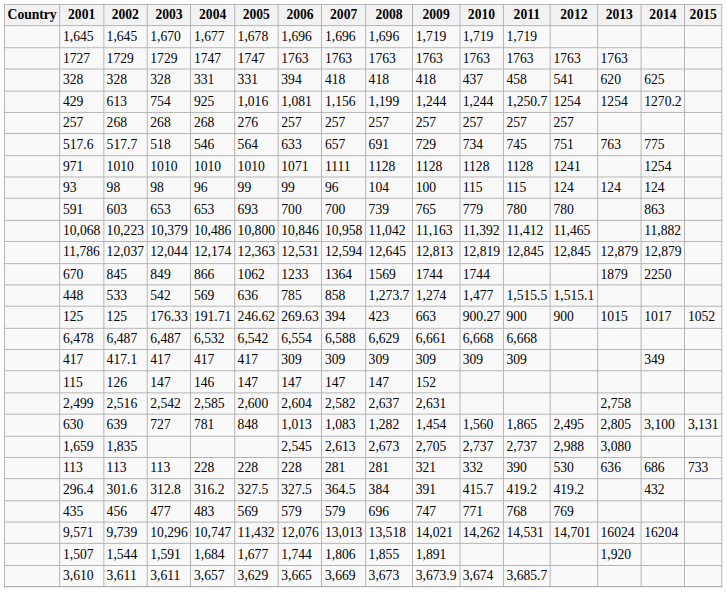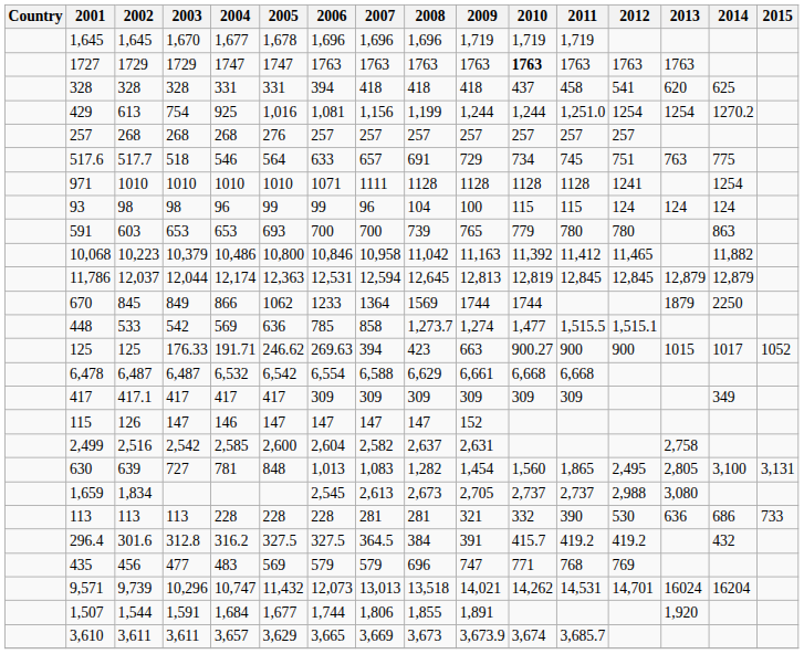 <table class="wikitable sortable">
 <tr>
 <th>Country</th>
 <th>2001</th>
 <th>2002</th>
 <th>2003</th>
 <th>2004</th>
 <th>2005</th>
 <th>2006</th>
 <th>2007</th>
 <th>2008</th>
 <th>2009</th>
 <th>2010</th>
 <th>2011</th>
 <th>2012</th>
 <th>2013</th>
 <th>2014</th>
 <th>2015</th>
 </tr>
 <tr>
 <td></td>
 <td>1,645</td>
 <td>1,645</td>
 <td>1,670</td>
 <td>1,677</td>
 <td>1,678</td>
 <td>1,696</td>
 <td>1,696</td>
 <td>1,696</td>
 <td>1,719</td>
 <td>1,719</td>
 <td>1,719</td>
 <td></td>
 <td></td>
 <td></td>
 <td></td>
 </tr>
 <tr>
 <td></td>
 <td>1727</td>
 <td>1729</td>
 <td>1729</td>
 <td>1747</td>
 <td>1747</td>
 <td>1763</td>
 <td>1763</td>
 <td>1763</td>
 <td>1763</td>
-<td>1763</td>
+<td><strong>1763</strong></td>
 <td>1763</td>
 <td>1763</td>
 <td>1763</td>
 <td></td>
 <td></td>
 </tr>
 <tr>
 <td></td>
 <td>328</td>
 <td>328</td>
 <td>328</td>
 <td>331</td>
 <td>331</td>
 <td>394</td>
 <td>418</td>
 <td>418</td>
 <td>418</td>
 <td>437</td>
 <td>458</td>
 <td>541</td>
 <td>620</td>
 <td>625</td>
 <td></td>
 </tr>
 <tr>
 <td></td>
 <td>429</td>
 <td>613</td>
 <td>754</td>
 <td>925</td>
 <td>1,016</td>
 <td>1,081</td>
 <td>1,156</td>
 <td>1,199</td>
 <td>1,244</td>
 <td>1,244</td>
-<td>1,250.7</td>
+<td>1,251.0</td>
 <td>1254</td>
 <td>1254</td>
 <td>1270.2</td>
 <td></td>
 </tr>
 <tr>
 <td></td>
 <td>257</td>
 <td>268</td>
 <td>268</td>
 <td>268</td>
 <td>276</td>
 <td>257</td>
 <td>257</td>
 <td>257</td>
 <td>257</td>
 <td>257</td>
 <td>257</td>
 <td>257</td>
 <td></td>
 <td></td>
 <td></td>
 </tr>
 <tr>
 <td></td>
 <td>517.6</td>
 <td>517.7</td>
 <td>518</td>
 <td>546</td>
 <td>564</td>
 <td>633</td>
 <td>657</td>
 <td>691</td>
 <td>729</td>
 <td>734</td>
 <td>745</td>
 <td>751</td>
 <td>763</td>
 <td>775</td>
 <td></td>
 </tr>
 <tr>
 <td></td>
 <td>971</td>
 <td>1010</td>
 <td>1010</td>
 <td>1010</td>
 <td>1010</td>
 <td>1071</td>
 <td>1111</td>
 <td>1128</td>
 <td>1128</td>
 <td>1128</td>
 <td>1128</td>
 <td>1241</td>
 <td></td>
 <td>1254</td>
 <td></td>
 </tr>
 <tr>
 <td></td>
 <td>93</td>
 <td>98</td>
 <td>98</td>
 <td>96</td>
 <td>99</td>
 <td>99</td>
 <td>96</td>
 <td>104</td>
 <td>100</td>
 <td>115</td>
 <td>115</td>
 <td>124</td>
 <td>124</td>
 <td>124</td>
 <td></td>
 </tr>
 <tr>
 <td></td>
 <td>591</td>
 <td>603</td>
 <td>653</td>
 <td>653</td>
 <td>693</td>
 <td>700</td>
 <td>700</td>
 <td>739</td>
 <td>765</td>
 <td>779</td>
 <td>780</td>
 <td>780</td>
 <td></td>
 <td>863</td>
 <td></td>
 </tr>
 <tr>
 <td></td>
 <td>10,068</td>
 <td>10,223</td>
 <td>10,379</td>
 <td>10,486</td>
 <td>10,800</td>
 <td>10,846</td>
 <td>10,958</td>
 <td>11,042</td>
 <td>11,163</td>
 <td>11,392</td>
 <td>11,412</td>
 <td>11,465</td>
 <td></td>
 <td>11,882</td>
 <td></td>
 </tr>
 <tr>
 <td></td>
 <td>11,786</td>
 <td>12,037</td>
 <td>12,044</td>
 <td>12,174</td>
 <td>12,363</td>
 <td>12,531</td>
 <td>12,594</td>
 <td>12,645</td>
 <td>12,813</td>
 <td>12,819</td>
 <td>12,845</td>
 <td>12,845</td>
 <td>12,879</td>
 <td>12,879</td>
 <td></td>
 </tr>
 <tr>
 <td></td>
 <td>670</td>
 <td>845</td>
 <td>849</td>
 <td>866</td>
 <td>1062</td>
 <td>1233</td>
 <td>1364</td>
 <td>1569</td>
 <td>1744</td>
 <td>1744</td>
 <td></td>
 <td></td>
 <td>1879</td>
 <td>2250</td>
 <td></td>
 </tr>
 <tr>
 <td></td>
 <td>448</td>
 <td>533</td>
 <td>542</td>
 <td>569</td>
 <td>636</td>
 <td>785</td>
 <td>858</td>
 <td>1,273.7</td>
 <td>1,274</td>
 <td>1,477</td>
 <td>1,515.5</td>
 <td>1,515.1</td>
 <td></td>
 <td></td>
 <td></td>
 </tr>
 <tr>
 <td></td>
 <td>125</td>
 <td>125</td>
 <td>176.33</td>
 <td>191.71</td>
 <td>246.62</td>
 <td>269.63</td>
 <td>394</td>
 <td>423</td>
 <td>663</td>
 <td>900.27</td>
 <td>900</td>
 <td>900</td>
 <td>1015</td>
 <td>1017</td>
 <td>1052</td>
 </tr>
 <tr>
 <td></td>
 <td>6,478</td>
 <td>6,487</td>
 <td>6,487</td>
 <td>6,532</td>
 <td>6,542</td>
 <td>6,554</td>
 <td>6,588</td>
 <td>6,629</td>
 <td>6,661</td>
 <td>6,668</td>
 <td>6,668</td>
 <td></td>
 <td></td>
 <td></td>
 <td></td>
 </tr>
 <tr>
 <td></td>
 <td>417</td>
 <td>417.1</td>
 <td>417</td>
 <td>417</td>
 <td>417</td>
 <td>309</td>
 <td>309</td>
 <td>309</td>
 <td>309</td>
 <td>309</td>
 <td>309</td>
 <td></td>
 <td></td>
 <td>349</td>
 <td></td>
 </tr>
 <tr>
 <td></td>
 <td>115</td>
 <td>126</td>
 <td>147</td>
 <td>146</td>
 <td>147</td>
 <td>147</td>
 <td>147</td>
 <td>147</td>
 <td>152</td>
 <td></td>
 <td></td>
 <td></td>
 <td></td>
 <td></td>
 <td></td>
 </tr>
 <tr>
 <td></td>
 <td>2,499</td>
 <td>2,516</td>
 <td>2,542</td>
 <td>2,585</td>
 <td>2,600</td>
 <td>2,604</td>
 <td>2,582</td>
 <td>2,637</td>
 <td>2,631</td>
 <td></td>
 <td></td>
 <td></td>
 <td>2,758</td>
 <td></td>
 <td></td>
 </tr>
 <tr>
 <td></td>
 <td>630</td>
 <td>639</td>
 <td>727</td>
 <td>781</td>
 <td>848</td>
 <td>1,013</td>
 <td>1,083</td>
 <td>1,282</td>
 <td>1,454</td>
 <td>1,560</td>
 <td>1,865</td>
 <td>2,495</td>
 <td>2,805</td>
 <td>3,100</td>
 <td>3,131</td>
 </tr>
 <tr>
 <td></td>
 <td>1,659</td>
-<td>1,835</td>
+<td>1,834</td>
 <td></td>
 <td></td>
 <td></td>
 <td>2,545</td>
 <td>2,613</td>
 <td>2,673</td>
 <td>2,705</td>
 <td>2,737</td>
 <td>2,737</td>
 <td>2,988</td>
 <td>3,080</td>
 <td></td>
 <td></td>
 </tr>
 <tr>
 <td></td>
 <td>113</td>
 <td>113</td>
 <td>113</td>
 <td>228</td>
 <td>228</td>
 <td>228</td>
 <td>281</td>
 <td>281</td>
 <td>321</td>
 <td>332</td>
 <td>390</td>
 <td>530</td>
 <td>636</td>
 <td>686</td>
 <td>733</td>
 </tr>
 <tr>
 <td></td>
 <td>296.4</td>
 <td>301.6</td>
 <td>312.8</td>
 <td>316.2</td>
 <td>327.5</td>
 <td>327.5</td>
 <td>364.5</td>
 <td>384</td>
 <td>391</td>
 <td>415.7</td>
 <td>419.2</td>
 <td>419.2</td>
 <td></td>
 <td>432</td>
 <td></td>
 </tr>
 <tr>
 <td></td>
 <td>435</td>
 <td>456</td>
 <td>477</td>
 <td>483</td>
 <td>569</td>
 <td>579</td>
 <td>579</td>
 <td>696</td>
 <td>747</td>
 <td>771</td>
 <td>768</td>
 <td>769</td>
 <td></td>
 <td></td>
 <td></td>
 </tr>
 <tr>
 <td></td>
 <td>9,571</td>
 <td>9,739</td>
 <td>10,296</td>
 <td>10,747</td>
 <td>11,432</td>
-<td>12,076</td>
+<td>12,073</td>
 <td>13,013</td>
 <td>13,518</td>
 <td>14,021</td>
 <td>14,262</td>
 <td>14,531</td>
 <td>14,701</td>
 <td>16024</td>
 <td>16204</td>
 <td></td>
 </tr>
 <tr>
 <td></td>
 <td>1,507</td>
 <td>1,544</td>
 <td>1,591</td>
 <td>1,684</td>
 <td>1,677</td>
 <td>1,744</td>
 <td>1,806</td>
 <td>1,855</td>
 <td>1,891</td>
 <td></td>
 <td></td>
 <td></td>
 <td>1,920</td>
 <td></td>
 <td></td>
 </tr>
 <tr>
 <td></td>
 <td>3,610</td>
 <td>3,611</td>
 <td>3,611</td>
 <td>3,657</td>
 <td>3,629</td>
 <td>3,665</td>
 <td>3,669</td>
 <td>3,673</td>
 <td>3,673.9</td>
 <td>3,674</td>
 <td>3,685.7</td>
 <td></td>
 <td></td>
 <td></td>
 <td></td>
 </tr>
 <tr>
 </tr>
 </table>
